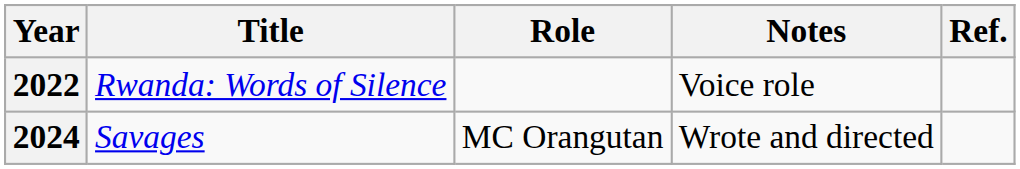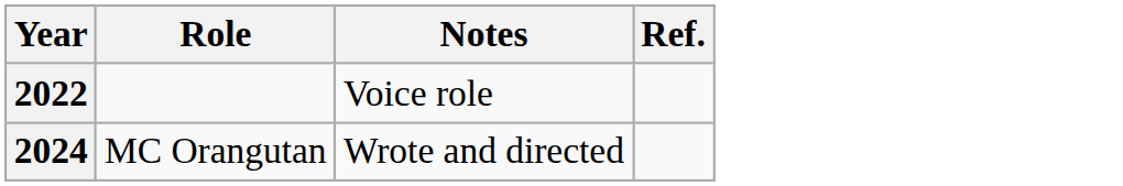 <table class="wikitable sortable plainrowheaders">
 <tr>
 <th scope="col">Year</th>
-<th scope="col">Title</th>
 <th scope="col">Role</th>
 <th scope="col">Notes</th>
 <th scope="col">Ref.</th>
 </tr>
 <tr>
 <th scope="row">2022</th>
-<td><em><a href='#'>Rwanda: Words of Silence</a></em></td>
 <td></td>
 <td>Voice role</td>
 <td align="center"></td>
 </tr>
 <tr>
 <th scope="row">2024</th>
-<td><em><a href='#'>Savages</a></em></td>
 <td>MC Orangutan</td>
 <td>Wrote and directed</td>
 <td align="center"></td>
 </tr>
 </table>
